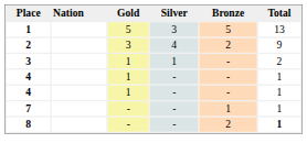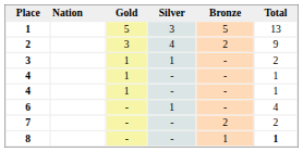 <table style="border-style:solid;border-width:1px;border-color:#808080;background-color:#EFEFEF" cellspacing="2" cellpadding="2" width="450px">
 <tr bgcolor="#EFEFEF">
 <th align="center">Place</th>
 <th align="left">Nation</th>
 <th align="center">Gold</th>
 <th align="center">Silver</th>
 <th align="center">Bronze</th>
 <th align="center">Total</th>
 </tr>
 <tr align="center" valign="top" bgcolor="#FFFFFF">
 <th>1</th>
 <td align="left"></td>
 <td style="background:#F7F6A8;">5</td>
 <td style="background:#DCE5E5;">3</td>
 <td style="background:#FFDAB9;">5</td>
 <td>13</td>
 </tr>
 <tr align="center" valign="top" bgcolor="#FFFFFF">
 <th>2</th>
 <td align="left"></td>
 <td style="background:#F7F6A8;">3</td>
 <td style="background:#DCE5E5;">4</td>
 <td style="background:#FFDAB9;">2</td>
 <td>9</td>
 </tr>
 <tr align="center" valign="top" bgcolor="#FFFFFF">
 <th>3</th>
 <td align="left"></td>
 <td style="background:#F7F6A8;">1</td>
 <td style="background:#DCE5E5;">1</td>
 <td style="background:#FFDAB9;">-</td>
 <td>2</td>
 </tr>
 <tr align="center" valign="top" bgcolor="#FFFFFF">
 <th>4</th>
 <td align="left"></td>
 <td style="background:#F7F6A8;">1</td>
 <td style="background:#DCE5E5;">-</td>
 <td style="background:#FFDAB9;">-</td>
 <td>1</td>
 </tr>
 <tr align="center" valign="top" bgcolor="#FFFFFF">
 <th>4</th>
 <td align="left"></td>
 <td style="background:#F7F6A8;">1</td>
 <td style="background:#DCE5E5;">-</td>
 <td style="background:#FFDAB9;">-</td>
 <td>1</td>
 </tr>
 <tr align="center" valign="top" bgcolor="#FFFFFF">
+<th>6</th>
+<td align="left"></td>
+<td style="background:#F7F6A8;">-</td>
+<td style="background:#DCE5E5;">1</td>
+<td style="background:#FFDAB9;">-</td>
+<td>4</td>
+</tr>
+<tr align="center" valign="top" bgcolor="#FFFFFF">
 <th>7</th>
 <td align="left"></td>
 <td style="background:#F7F6A8;">-</td>
 <td style="background:#DCE5E5;">-</td>
-<td style="background:#FFDAB9;">1</td>
-<td>1</td>
+<td style="background:#FFDAB9;">2</td>
+<td>2</td>
 </tr>
 <tr align="center" valign="top" bgcolor="#FFFFFF">
 <th>8</th>
 <td align="left"></td>
 <td style="background:#F7F6A8;">-</td>
 <td style="background:#DCE5E5;">-</td>
-<td style="background:#FFDAB9;">2</td>
+<td style="background:#FFDAB9;">1</td>
 <td><strong>1</strong></td>
 </tr>
 </table>
